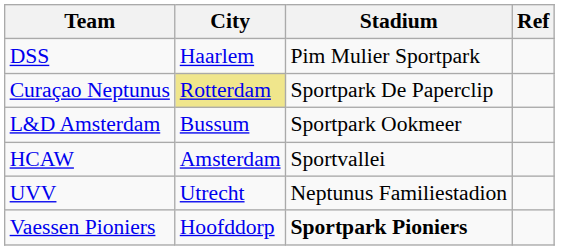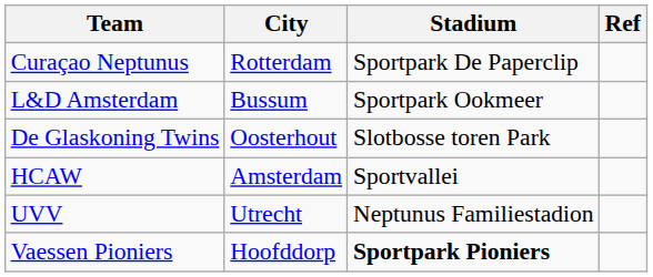 <table class="wikitable" style="font-size:100%;">
 <tr>
 <th>Team</th>
 <th>City</th>
 <th>Stadium</th>
 <th>Ref</th>
 </tr>
 <tr>
-<td><a href='#'>DSS</a></td>
-<td><a href='#'>Haarlem</a></td>
-<td>Pim Mulier Sportpark</td>
-<td></td>
-</tr>
-<tr>
 <td><a href='#'>Curaçao Neptunus</a></td>
-<td style="background: khaki;"><a href='#'>Rotterdam</a></td>
+<td><a href='#'>Rotterdam</a></td>
 <td>Sportpark De Paperclip</td>
 <td></td>
 </tr>
 <tr>
 <td><a href='#'>L&D Amsterdam</a></td>
 <td><a href='#'>Bussum</a></td>
 <td>Sportpark Ookmeer</td>
+<td></td>
+</tr>
+<tr>
+<td><a href='#'>De Glaskoning Twins</a></td>
+<td><a href='#'>Oosterhout</a></td>
+<td>Slotbosse toren Park</td>
 <td></td>
 </tr>
 <tr>
 <td><a href='#'>HCAW</a></td>
 <td><a href='#'>Amsterdam</a></td>
 <td>Sportvallei</td>
 <td></td>
 </tr>
 <tr>
 <td><a href='#'>UVV</a></td>
 <td><a href='#'>Utrecht</a></td>
 <td>Neptunus Familiestadion</td>
 <td></td>
 </tr>
 <tr>
 <td><a href='#'>Vaessen Pioniers</a></td>
 <td><a href='#'>Hoofddorp</a></td>
 <td><strong>Sportpark Pioniers</strong></td>
 <td></td>
 </tr>
 </table>
